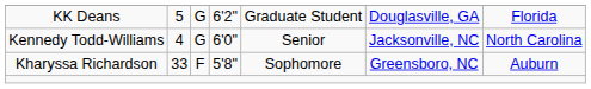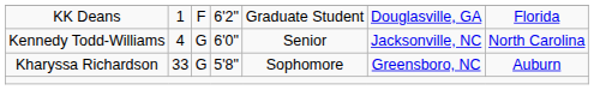 <table class="wikitable sortable" style="text-align: center">
 <tr align=center>
 </tr>
 <tr>
 <td>KK Deans</td>
-<td>5</td>
-<td>G</td>
+<td>1</td>
+<td>F</td>
 <td>6'2"</td>
 <td>Graduate Student</td>
 <td><a href='#'>Douglasville, GA</a></td>
 <td><a href='#'>Florida</a></td>
 </tr>
 <tr>
 <td>Kennedy Todd-Williams</td>
 <td>4</td>
 <td>G</td>
 <td>6'0"</td>
 <td>Senior</td>
 <td><a href='#'>Jacksonville, NC</a></td>
 <td><a href='#'>North Carolina</a></td>
 </tr>
 <tr>
 <td>Kharyssa Richardson</td>
 <td>33</td>
-<td>F</td>
+<td>G</td>
 <td>5'8"</td>
 <td>Sophomore</td>
 <td><a href='#'>Greensboro, NC</a></td>
 <td><a href='#'>Auburn</a></td>
 </tr>
 <tr>
 <td colspan=7></td>
 </tr>
 </table>
